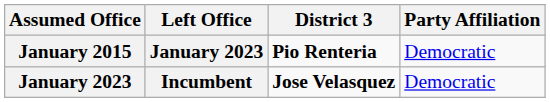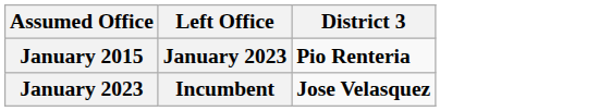 <table class="wikitable" border="1">
 <tr>
 <th>Assumed Office</th>
 <th>Left Office</th>
 <th>District 3</th>
-<th>Party Affiliation</th>
 </tr>
 <tr>
 <th>January 2015</th>
 <th>January 2023</th>
 <td><strong>Pio Renteria</strong></td>
-<td><a href='#'>Democratic</a></td>
 </tr>
 <tr>
 <th>January 2023</th>
 <th>Incumbent</th>
 <td><strong>Jose Velasquez</strong></td>
-<td><a href='#'>Democratic</a></td>
 </tr>
 </table>
